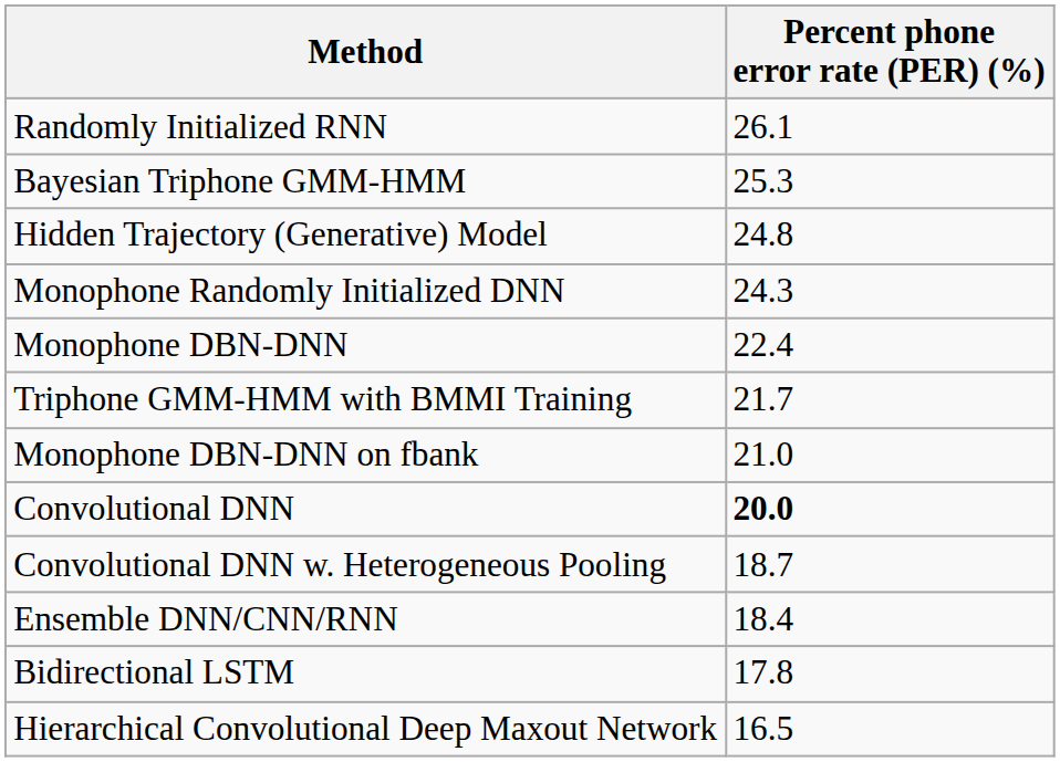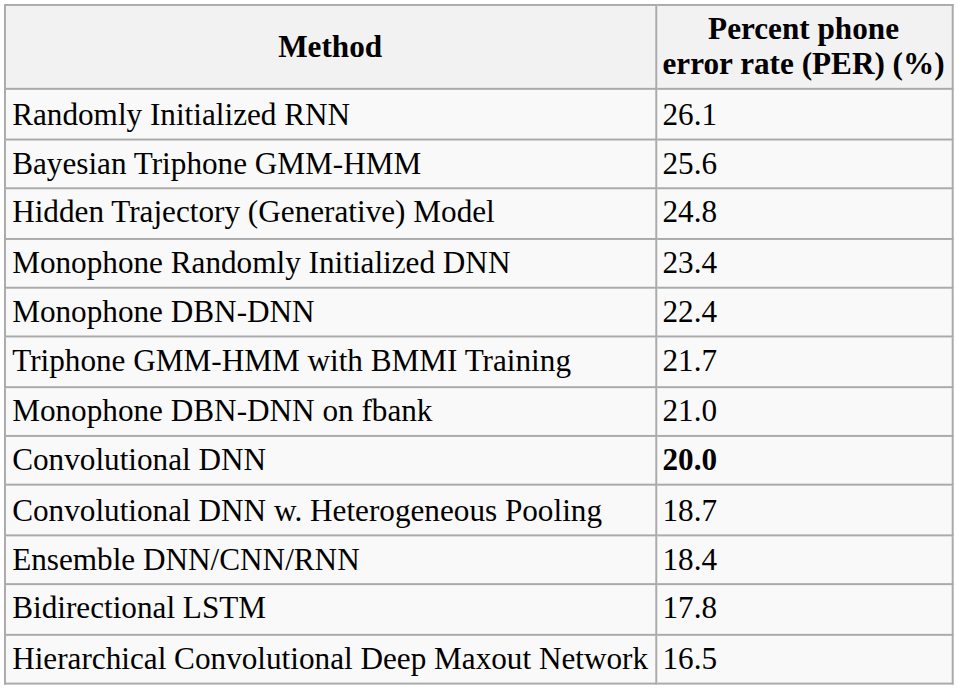 <table class="wikitable">
 <tr>
 <th>Method</th>
 <th>Percent phone<br>error rate (PER) (%)</th>
 </tr>
 <tr>
 <td>Randomly Initialized RNN</td>
 <td>26.1</td>
 </tr>
 <tr>
 <td>Bayesian Triphone GMM-HMM</td>
-<td>25.3</td>
+<td>25.6</td>
 </tr>
 <tr>
 <td>Hidden Trajectory (Generative) Model</td>
 <td>24.8</td>
 </tr>
 <tr>
 <td>Monophone Randomly Initialized DNN</td>
-<td>24.3</td>
+<td>23.4</td>
 </tr>
 <tr>
 <td>Monophone DBN-DNN</td>
 <td>22.4</td>
 </tr>
 <tr>
 <td>Triphone GMM-HMM with BMMI Training</td>
 <td>21.7</td>
 </tr>
 <tr>
 <td>Monophone DBN-DNN on fbank</td>
 <td>21.0</td>
 </tr>
 <tr>
 <td>Convolutional DNN</td>
 <td><strong>20.0</strong></td>
 </tr>
 <tr>
 <td>Convolutional DNN w. Heterogeneous Pooling</td>
 <td>18.7</td>
 </tr>
 <tr>
 <td>Ensemble DNN/CNN/RNN</td>
 <td>18.4</td>
 </tr>
 <tr>
 <td>Bidirectional LSTM</td>
 <td>17.8</td>
 </tr>
 <tr>
 <td>Hierarchical Convolutional Deep Maxout Network</td>
 <td>16.5</td>
 </tr>
 </table>
